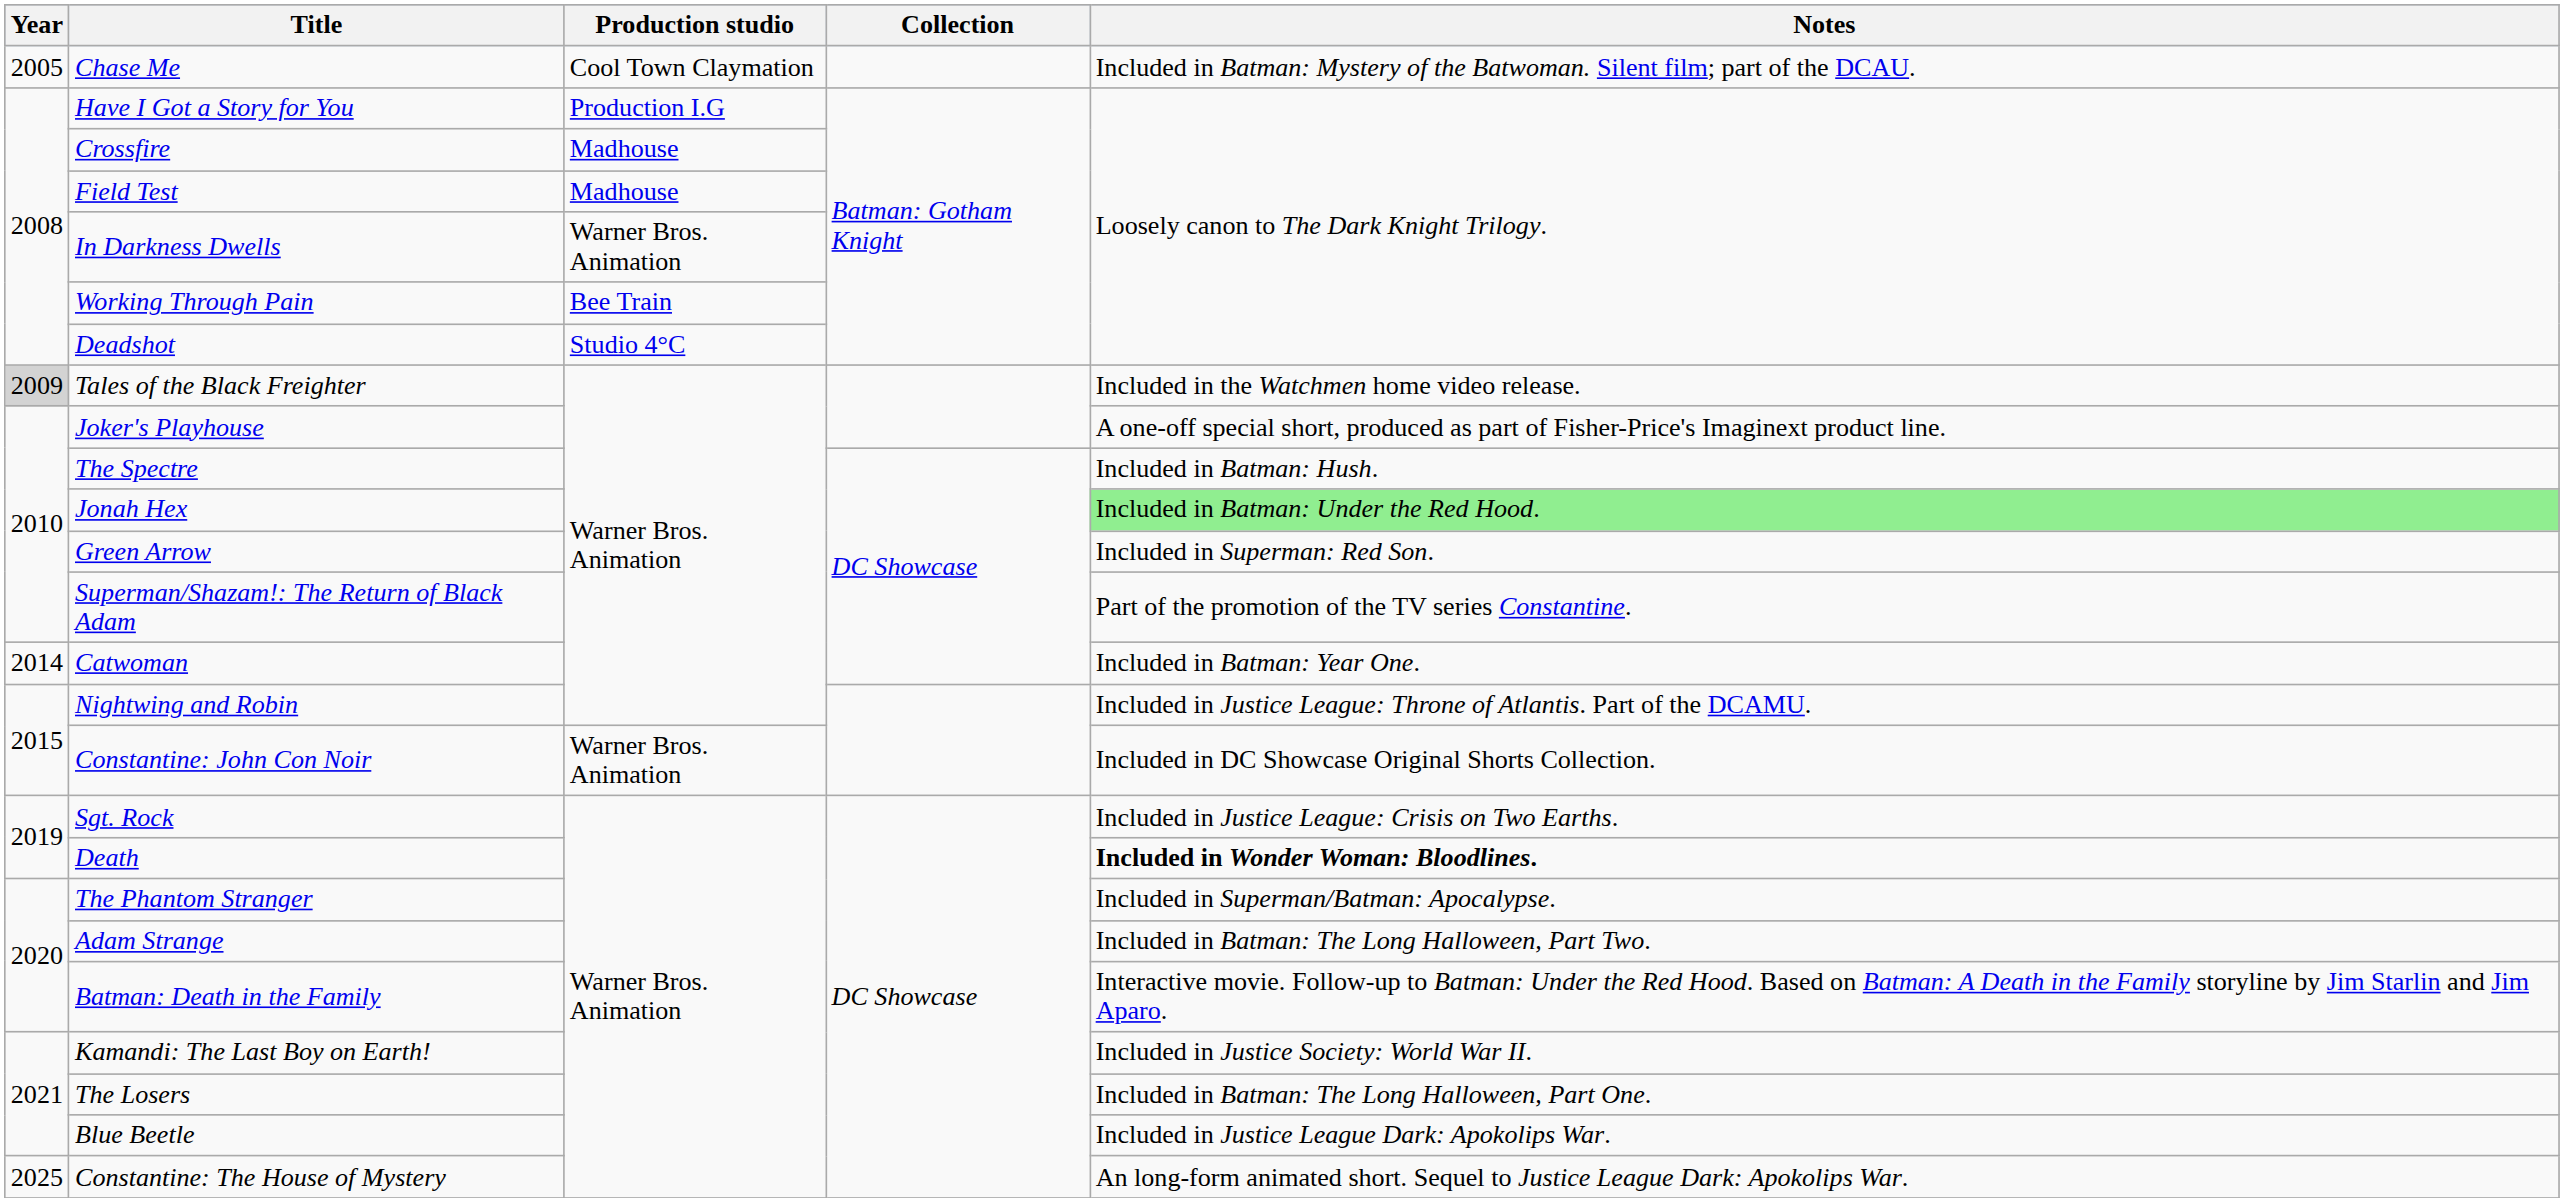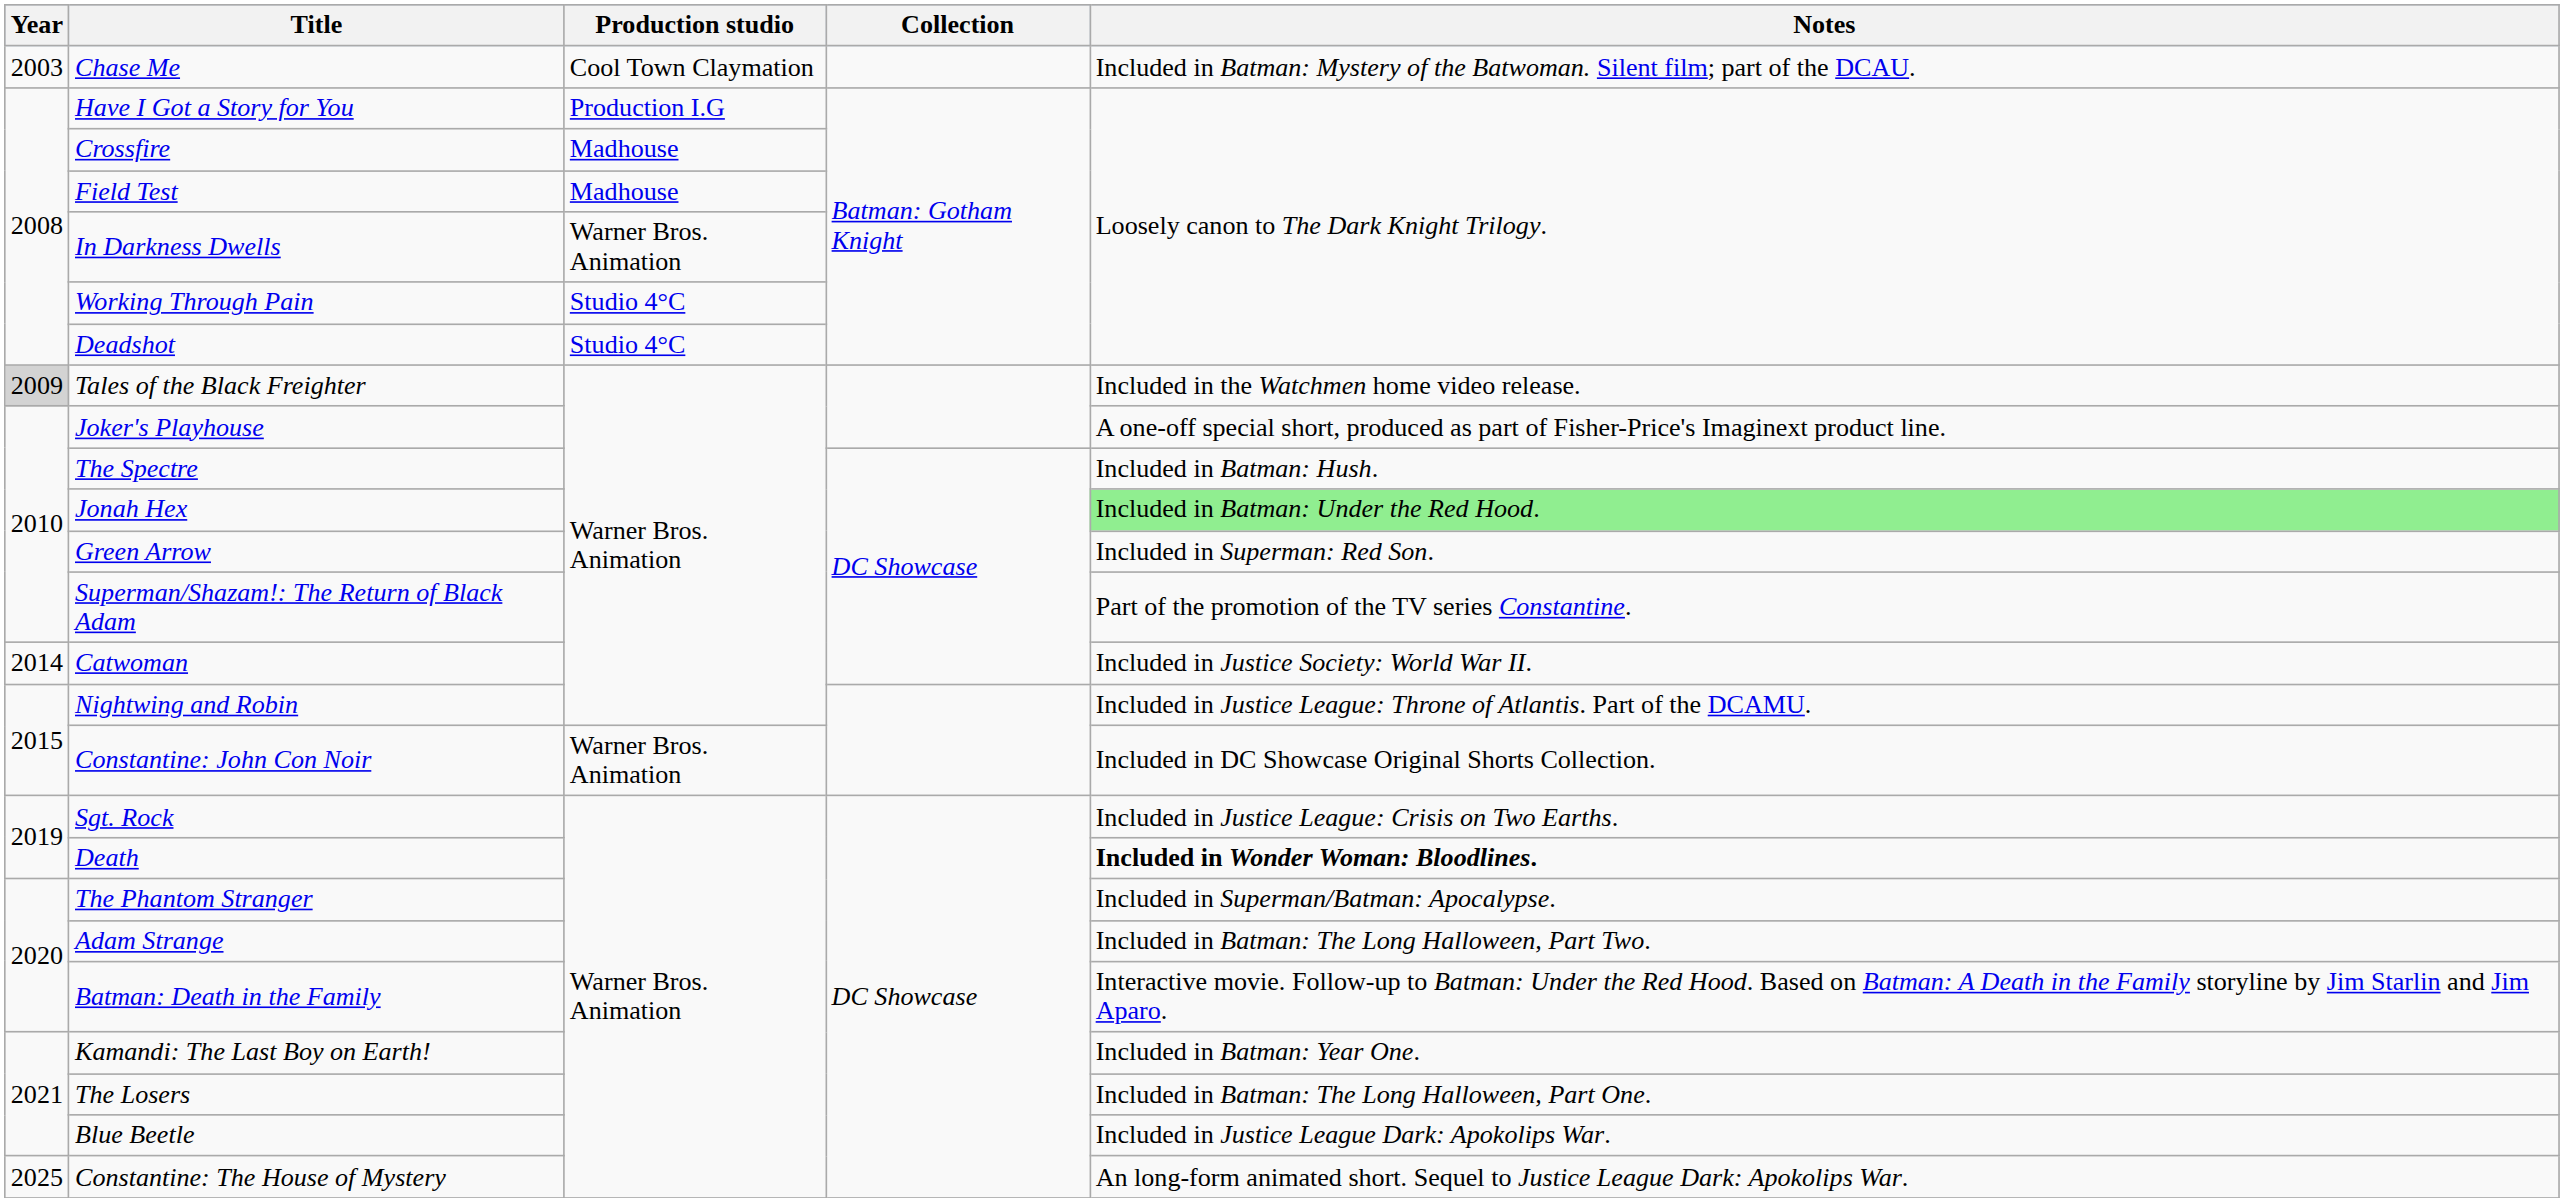 <table class="wikitable sortable">
 <tr style="background:#b0c4de;">
 <th>Year</th>
 <th>Title</th>
 <th>Production studio</th>
 <th>Collection</th>
 <th>Notes</th>
 </tr>
 <tr>
-<td>2005</td>
+<td>2003</td>
 <td><em><a href='#'>Chase Me</a></em></td>
 <td>Cool Town Claymation</td>
 <td></td>
 <td>Included in <em>Batman: Mystery of the Batwoman.</em> <a href='#'>Silent film</a>; part of the <a href='#'>DCAU</a>.</td>
 </tr>
 <tr>
 <td rowspan="6">2008</td>
 <td><em><a href='#'>Have I Got a Story for You</a></em></td>
 <td><a href='#'>Production I.G</a></td>
 <td rowspan="6"><em><a href='#'>Batman: Gotham Knight</a></em></td>
 <td rowspan="6">Loosely canon to <em>The Dark Knight Trilogy</em>.</td>
 </tr>
 <tr>
 <td><em><a href='#'>Crossfire</a></em></td>
 <td><a href='#'>Madhouse</a></td>
 </tr>
 <tr>
 <td><em><a href='#'>Field Test</a></em></td>
 <td><a href='#'>Madhouse</a></td>
 </tr>
 <tr>
 <td><em><a href='#'>In Darkness Dwells</a></em></td>
 <td>Warner Bros. Animation</td>
 </tr>
 <tr>
 <td><em><a href='#'>Working Through Pain</a></em></td>
-<td><a href='#'>Bee Train</a></td>
+<td><a href='#'>Studio 4°C</a></td>
 </tr>
 <tr>
 <td><em><a href='#'>Deadshot</a></em></td>
 <td><a href='#'>Studio 4°C</a></td>
 </tr>
 <tr>
 <td style="background: lightgrey;">2009</td>
 <td><em>Tales of the Black Freighter</em></td>
 <td rowspan="8">Warner Bros. Animation</td>
 <td rowspan="2"></td>
 <td>Included in the <em>Watchmen</em> home video release.</td>
 </tr>
 <tr>
 <td rowspan="5">2010</td>
 <td><em><a href='#'>Joker's Playhouse</a></em></td>
 <td>A one-off special short, produced as part of Fisher-Price's Imaginext product line.</td>
 </tr>
 <tr>
 <td><em><a href='#'>The Spectre</a></em></td>
 <td rowspan="5"><em><a href='#'>DC Showcase</a></em></td>
 <td>Included in <em>Batman: Hush</em>.</td>
 </tr>
 <tr>
 <td><em><a href='#'>Jonah Hex</a></em></td>
 <td style="background: lightgreen;">Included in <em>Batman: Under the Red Hood</em>.</td>
 </tr>
 <tr>
 <td><em><a href='#'>Green Arrow</a></em></td>
 <td>Included in <em>Superman: Red Son</em>.</td>
 </tr>
 <tr>
 <td><em><a href='#'>Superman/Shazam!: The Return of Black Adam</a></em></td>
 <td>Part of the promotion of the TV series <em><a href='#'>Constantine</a></em>.</td>
 </tr>
 <tr>
 <td>2014</td>
 <td><em><a href='#'>Catwoman</a></em></td>
-<td>Included in <em>Batman: Year One</em>.</td>
+<td>Included in <em>Justice Society: World War II</em>.</td>
 </tr>
 <tr>
 <td rowspan="2">2015</td>
 <td><em><a href='#'>Nightwing and Robin</a></em></td>
 <td rowspan="2"></td>
 <td>Included in <em>Justice League: Throne of Atlantis</em>. Part of the <a href='#'>DCAMU</a>.</td>
 </tr>
 <tr>
 <td><em><a href='#'>Constantine: John Con Noir</a></em></td>
 <td>Warner Bros. Animation</td>
 <td>Included in DC Showcase Original Shorts Collection.</td>
 </tr>
 <tr>
 <td rowspan="2">2019</td>
 <td><em><a href='#'>Sgt. Rock</a></em></td>
 <td rowspan="9">Warner Bros. Animation</td>
 <td rowspan="9"><em>DC Showcase</em></td>
 <td>Included in <em>Justice League: Crisis on Two Earths</em>.</td>
 </tr>
 <tr>
 <td><em><a href='#'>Death</a></em></td>
 <td><strong>Included in <em>Wonder Woman: Bloodlines</em>.</strong></td>
 </tr>
 <tr>
 <td rowspan="3">2020</td>
 <td><em><a href='#'>The Phantom Stranger</a></em></td>
 <td>Included in <em>Superman/Batman: Apocalypse</em>.</td>
 </tr>
 <tr>
 <td><em><a href='#'>Adam Strange</a></em></td>
 <td>Included in <em>Batman: The Long Halloween, Part Two</em>.</td>
 </tr>
 <tr>
 <td><em><a href='#'>Batman: Death in the Family</a></em></td>
 <td>Interactive movie. Follow-up to <em>Batman: Under the Red Hood</em>. Based on <em><a href='#'>Batman: A Death in the Family</a></em> storyline by <a href='#'>Jim Starlin</a> and <a href='#'>Jim Aparo</a>.</td>
 </tr>
 <tr>
 <td rowspan="3">2021</td>
 <td><em>Kamandi: The Last Boy on Earth!</em></td>
-<td>Included in <em>Justice Society: World War II</em>.</td>
+<td>Included in <em>Batman: Year One</em>.</td>
 </tr>
 <tr>
 <td><em>The Losers</em></td>
 <td>Included in <em>Batman: The Long Halloween, Part One</em>.</td>
 </tr>
 <tr>
 <td><em>Blue Beetle</em></td>
 <td>Included in <em>Justice League Dark: Apokolips War</em>.</td>
 </tr>
 <tr>
 <td>2025</td>
 <td><em>Constantine: The House of Mystery</em></td>
 <td>An long-form animated short. Sequel to <em>Justice League Dark: Apokolips War</em>.</td>
 </tr>
 </table>
